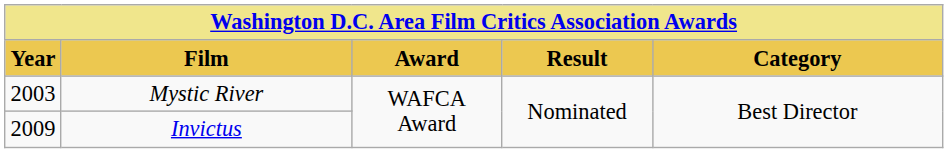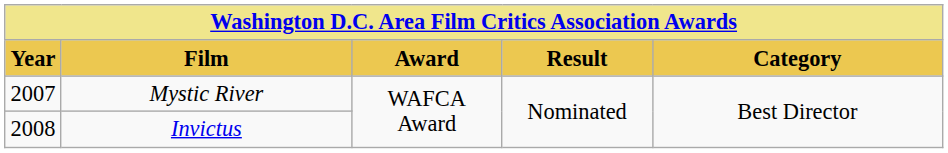 <table class="wikitable" style="text-align: center;">
 <tr>
 <th colspan="5" style="background: khaki;"><a href='#'>Washington D.C. Area Film Critics Association Awards</a></th>
 </tr>
 <tr>
 <th style="width: 33px; background: #ecc850;">Year</th>
 <th style="width: 200px; background: #ecc850;">Film</th>
 <th style="width: 100px; background: #ecc850;">Award</th>
 <th style="width: 100px; background: #ecc850;">Result</th>
 <th style="width: 200px; background: #ecc850;">Category</th>
 </tr>
 <tr>
-<td>2003</td>
+<td>2007</td>
 <td><em>Mystic River</em></td>
 <td rowspan="2">WAFCA Award</td>
 <td rowspan="2">Nominated</td>
 <td rowspan="2">Best Director</td>
 </tr>
 <tr>
-<td>2009</td>
+<td>2008</td>
 <td><em><a href='#'>Invictus</a></em></td>
 </tr>
 </table>
